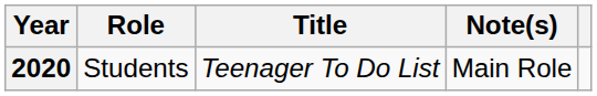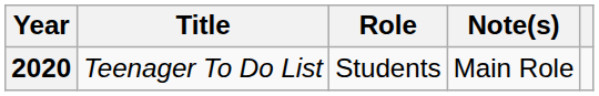 <table class="wikitable plainrowheaders">
 <tr>
 <th scope="col">Year</th>
+<th scope="col">Title</th>
 <th scope="col">Role</th>
-<th scope="col">Title</th>
 <th scope="col">Note(s)</th>
 <th scope="col" class="unsortable"></th>
 </tr>
 <tr>
 <th scope="row">2020</th>
+<td><em>Teenager To Do List</em></td>
 <td>Students</td>
-<td><em>Teenager To Do List</em></td>
 <td>Main Role</td>
 <td></td>
 </tr>
 </table>
